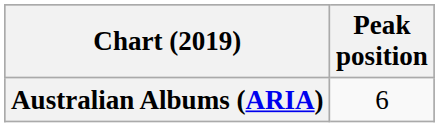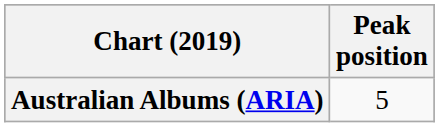 <table class="wikitable plainrowheaders" style="text-align:center">
 <tr>
 <th scope="col">Chart (2019)</th>
 <th scope="col">Peak<br>position</th>
 </tr>
 <tr>
 <th scope="row">Australian Albums (<a href='#'>ARIA</a>)</th>
-<td>6</td>
+<td>5</td>
 </tr>
 </table>
